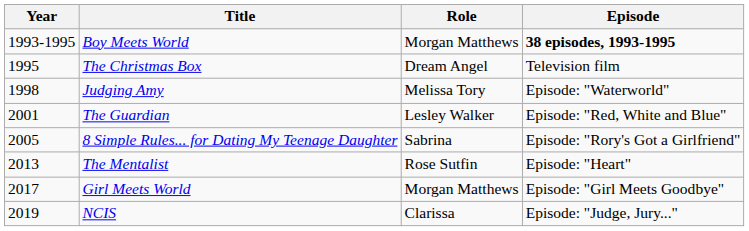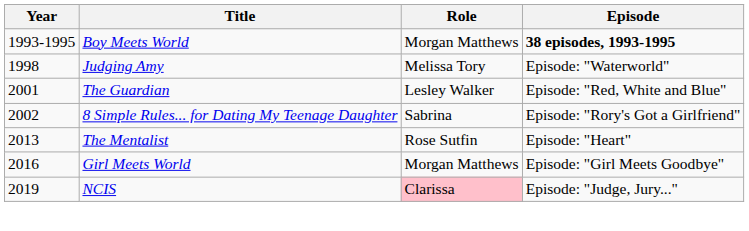 <table class="wikitable sortable">
 <tr>
 <th>Year</th>
 <th>Title</th>
 <th>Role</th>
 <th>Episode</th>
 </tr>
 <tr>
 <td>1993-1995</td>
 <td><em><a href='#'>Boy Meets World</a></em></td>
 <td>Morgan Matthews</td>
 <td><strong>38 episodes, 1993-1995</strong></td>
 </tr>
 <tr>
-<td>1995</td>
-<td><em><a href='#'>The Christmas Box</a></em></td>
-<td>Dream Angel</td>
-<td>Television film</td>
-</tr>
-<tr>
 <td>1998</td>
 <td><em><a href='#'>Judging Amy</a></em></td>
 <td>Melissa Tory</td>
 <td>Episode: "Waterworld"</td>
 </tr>
 <tr>
 <td>2001</td>
 <td><a href='#'><em>The Guardian</em></a></td>
 <td>Lesley Walker</td>
 <td>Episode: "Red, White and Blue"</td>
 </tr>
 <tr>
-<td>2005</td>
+<td>2002</td>
 <td><a href='#'><em>8 Simple Rules... for Dating My Teenage Daughter</em></a></td>
 <td>Sabrina</td>
 <td>Episode: "Rory's Got a Girlfriend"</td>
 </tr>
 <tr>
 <td>2013</td>
 <td><em><a href='#'>The Mentalist</a></em></td>
 <td>Rose Sutfin</td>
 <td>Episode: "Heart"</td>
 </tr>
 <tr>
-<td>2017</td>
+<td>2016</td>
 <td><em><a href='#'>Girl Meets World</a></em></td>
 <td>Morgan Matthews</td>
 <td>Episode: "Girl Meets Goodbye"</td>
 </tr>
 <tr>
 <td>2019</td>
 <td><a href='#'><em>NCIS</em></a></td>
-<td>Clarissa</td>
+<td style="background: pink;">Clarissa</td>
 <td>Episode: "Judge, Jury..."</td>
 </tr>
 </table>
